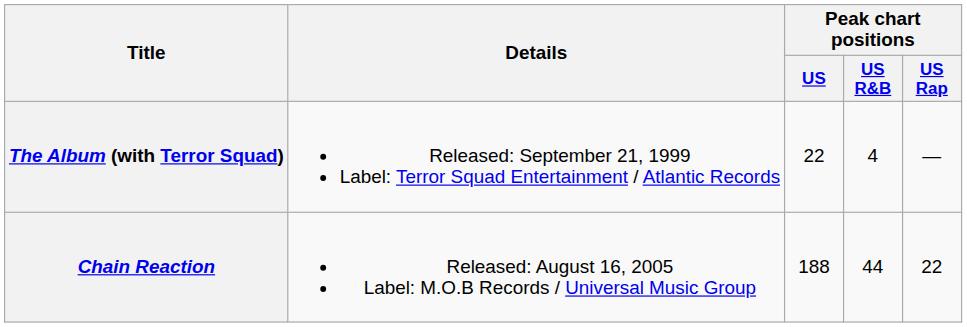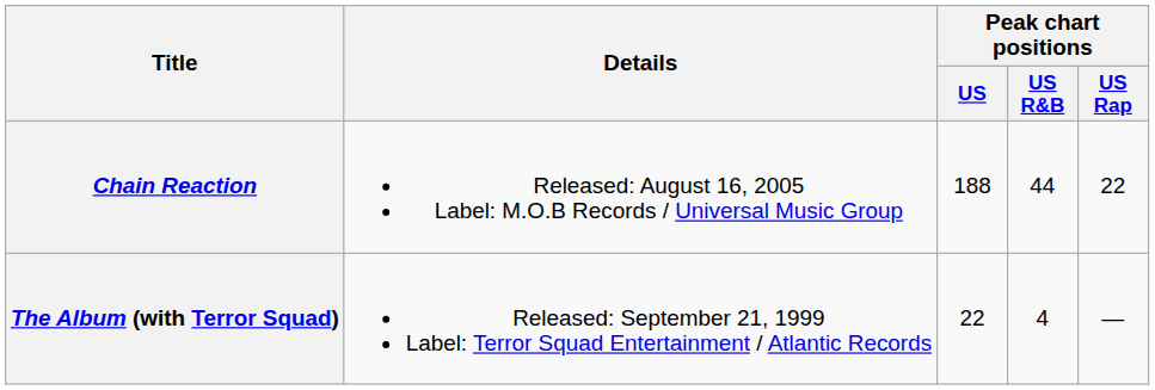 <table class="wikitable plainrowheaders" style="text-align:center">
 <tr>
 <th scope="col" rowspan="2">Title</th>
 <th scope="col" rowspan="2">Details</th>
 <th scope="col" colspan="3">Peak chart positions</th>
 </tr>
 <tr>
 <th scope="col" style="width:3em; font-size:90%"><a href='#'>US</a><br></th>
 <th scope="col" style="width:3em; font-size:90%"><a href='#'>US R&B</a><br></th>
 <th scope="col" style="width:3em; font-size:90%"><a href='#'>US Rap</a><br></th>
 </tr>
 <tr>
+<th scope="row"><em><a href='#'>Chain Reaction</a></em></th>
+<td><br><ul><li>Released: August 16, 2005</li><li>Label: M.O.B Records / <a href='#'>Universal Music Group</a></li></ul></td>
+<td>188</td>
+<td>44</td>
+<td>22</td>
+</tr>
+<tr>
 <th scope="row"><em><a href='#'>The Album</a></em> (with <a href='#'>Terror Squad</a>)</th>
 <td><br><ul><li>Released: September 21, 1999</li><li>Label: <a href='#'>Terror Squad Entertainment</a> / <a href='#'>Atlantic Records</a></li></ul></td>
 <td>22</td>
 <td>4</td>
 <td>—</td>
 </tr>
-<tr>
-<th scope="row"><em><a href='#'>Chain Reaction</a></em></th>
-<td><br><ul><li>Released: August 16, 2005</li><li>Label: M.O.B Records / <a href='#'>Universal Music Group</a></li></ul></td>
-<td>188</td>
-<td>44</td>
-<td>22</td>
-</tr>
 </table>
